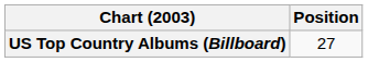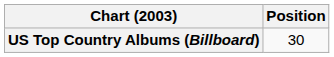 <table class="wikitable plainrowheaders" style="text-align:center">
 <tr>
 <th scope="col">Chart (2003)</th>
 <th scope="col">Position</th>
 </tr>
 <tr>
 <th scope="row">US Top Country Albums (<em>Billboard</em>)</th>
-<td>27</td>
+<td>30</td>
 </tr>
 </table>
